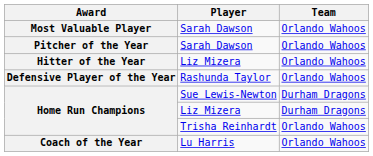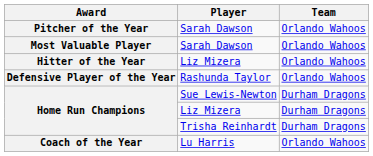 <table class="wikitable">
 <tr>
 <th>Award</th>
 <th>Player</th>
 <th>Team</th>
 </tr>
 <tr>
-<th>Most Valuable Player</th>
+<th>Pitcher of the Year</th>
 <td><a href='#'>Sarah Dawson</a></td>
 <td><a href='#'>Orlando Wahoos</a></td>
 </tr>
 <tr>
-<th>Pitcher of the Year</th>
+<th>Most Valuable Player</th>
 <td><a href='#'>Sarah Dawson</a></td>
 <td><a href='#'>Orlando Wahoos</a></td>
 </tr>
 <tr>
 <th>Hitter of the Year</th>
 <td><a href='#'>Liz Mizera</a></td>
 <td><a href='#'>Orlando Wahoos</a></td>
 </tr>
 <tr>
 <th>Defensive Player of the Year</th>
 <td><a href='#'>Rashunda Taylor</a></td>
 <td><a href='#'>Orlando Wahoos</a></td>
 </tr>
 <tr>
 <th rowspan=3>Home Run Champions</th>
 <td><a href='#'>Sue Lewis-Newton</a></td>
 <td><a href='#'>Durham Dragons</a></td>
 </tr>
 <tr>
 <td><a href='#'>Liz Mizera</a></td>
 <td><a href='#'>Durham Dragons</a></td>
 </tr>
 <tr>
 <td><a href='#'>Trisha Reinhardt</a></td>
-<td><a href='#'>Orlando Wahoos</a></td>
+<td><a href='#'>Durham Dragons</a></td>
 </tr>
 <tr>
 <th>Coach of the Year</th>
 <td><a href='#'>Lu Harris</a></td>
 <td><a href='#'>Orlando Wahoos</a></td>
 </tr>
 </table>
